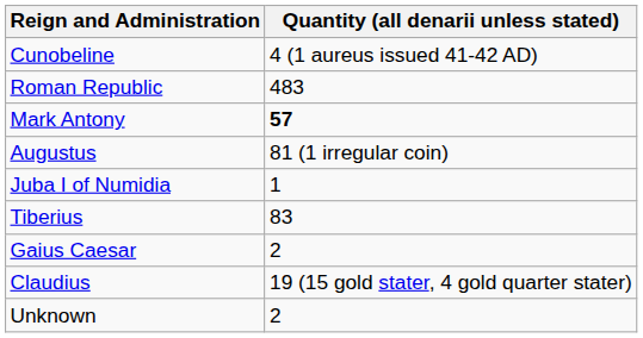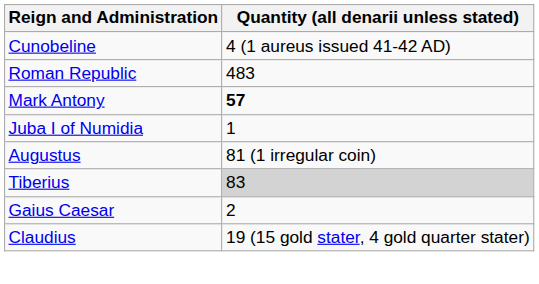 <table class="wikitable">
 <tr>
 <th>Reign and Administration</th>
 <th>Quantity (all denarii unless stated)</th>
 </tr>
 <tr>
 <td><a href='#'>Cunobeline</a></td>
 <td>4 (1 aureus issued 41-42 AD)</td>
 </tr>
 <tr>
 <td><a href='#'>Roman Republic</a></td>
 <td>483</td>
 </tr>
 <tr>
 <td><a href='#'>Mark Antony</a></td>
 <td><strong>57</strong></td>
 </tr>
 <tr>
+<td><a href='#'>Juba I of Numidia</a></td>
+<td>1</td>
+</tr>
+<tr>
 <td><a href='#'>Augustus</a></td>
 <td>81 (1 irregular coin)</td>
 </tr>
 <tr>
-<td><a href='#'>Juba I of Numidia</a></td>
-<td>1</td>
-</tr>
-<tr>
 <td><a href='#'>Tiberius</a></td>
-<td>83</td>
+<td style="background: lightgrey;">83</td>
 </tr>
 <tr>
 <td><a href='#'>Gaius Caesar</a></td>
 <td>2</td>
 </tr>
 <tr>
 <td><a href='#'>Claudius</a></td>
 <td>19 (15 gold <a href='#'>stater</a>, 4 gold quarter stater)</td>
 </tr>
-<tr>
-<td>Unknown</td>
-<td>2</td>
-</tr>
 </table>
